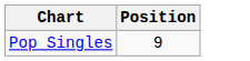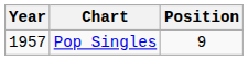 <table class="wikitable">
 <tr>
+<th>Year</th>
 <th>Chart</th>
 <th>Position</th>
 </tr>
 <tr>
+<td>1957</td>
 <td><a href='#'>Pop Singles</a></td>
 <td style="text-align:center;">9</td>
 </tr>
 </table>
